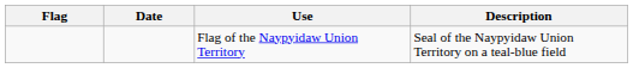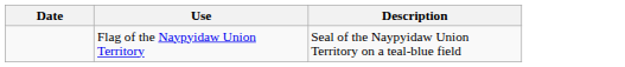 <table class="wikitable">
 <tr>
-<th width="110">Flag</th>
 <th width="100">Date</th>
 <th width="250">Use</th>
 <th width="250">Description</th>
 </tr>
 <tr>
 <td></td>
-<td></td>
 <td>Flag of the <a href='#'>Naypyidaw Union Territory</a></td>
 <td>Seal of the Naypyidaw Union Territory on a teal-blue field</td>
 </tr>
 </table>
